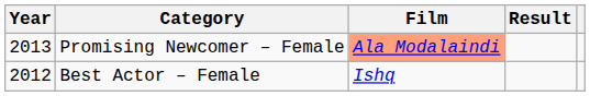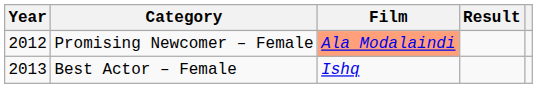 <table class="wikitable sortable plainrowheaders">
 <tr>
 <th scope="col">Year</th>
 <th scope="col">Category</th>
 <th scope="col">Film</th>
 <th scope="col">Result</th>
 <th scope="col" class="unsortable"></th>
 </tr>
 <tr>
-<td>2013</td>
+<td>2012</td>
 <td>Promising Newcomer – Female</td>
 <td style="background: lightsalmon;"><em><a href='#'>Ala Modalaindi</a></em></td>
 <td></td>
 <td></td>
 </tr>
 <tr>
-<td>2012</td>
+<td>2013</td>
 <td>Best Actor – Female</td>
 <td><em><a href='#'>Ishq</a></em></td>
 <td></td>
 <td></td>
 </tr>
 </table>
